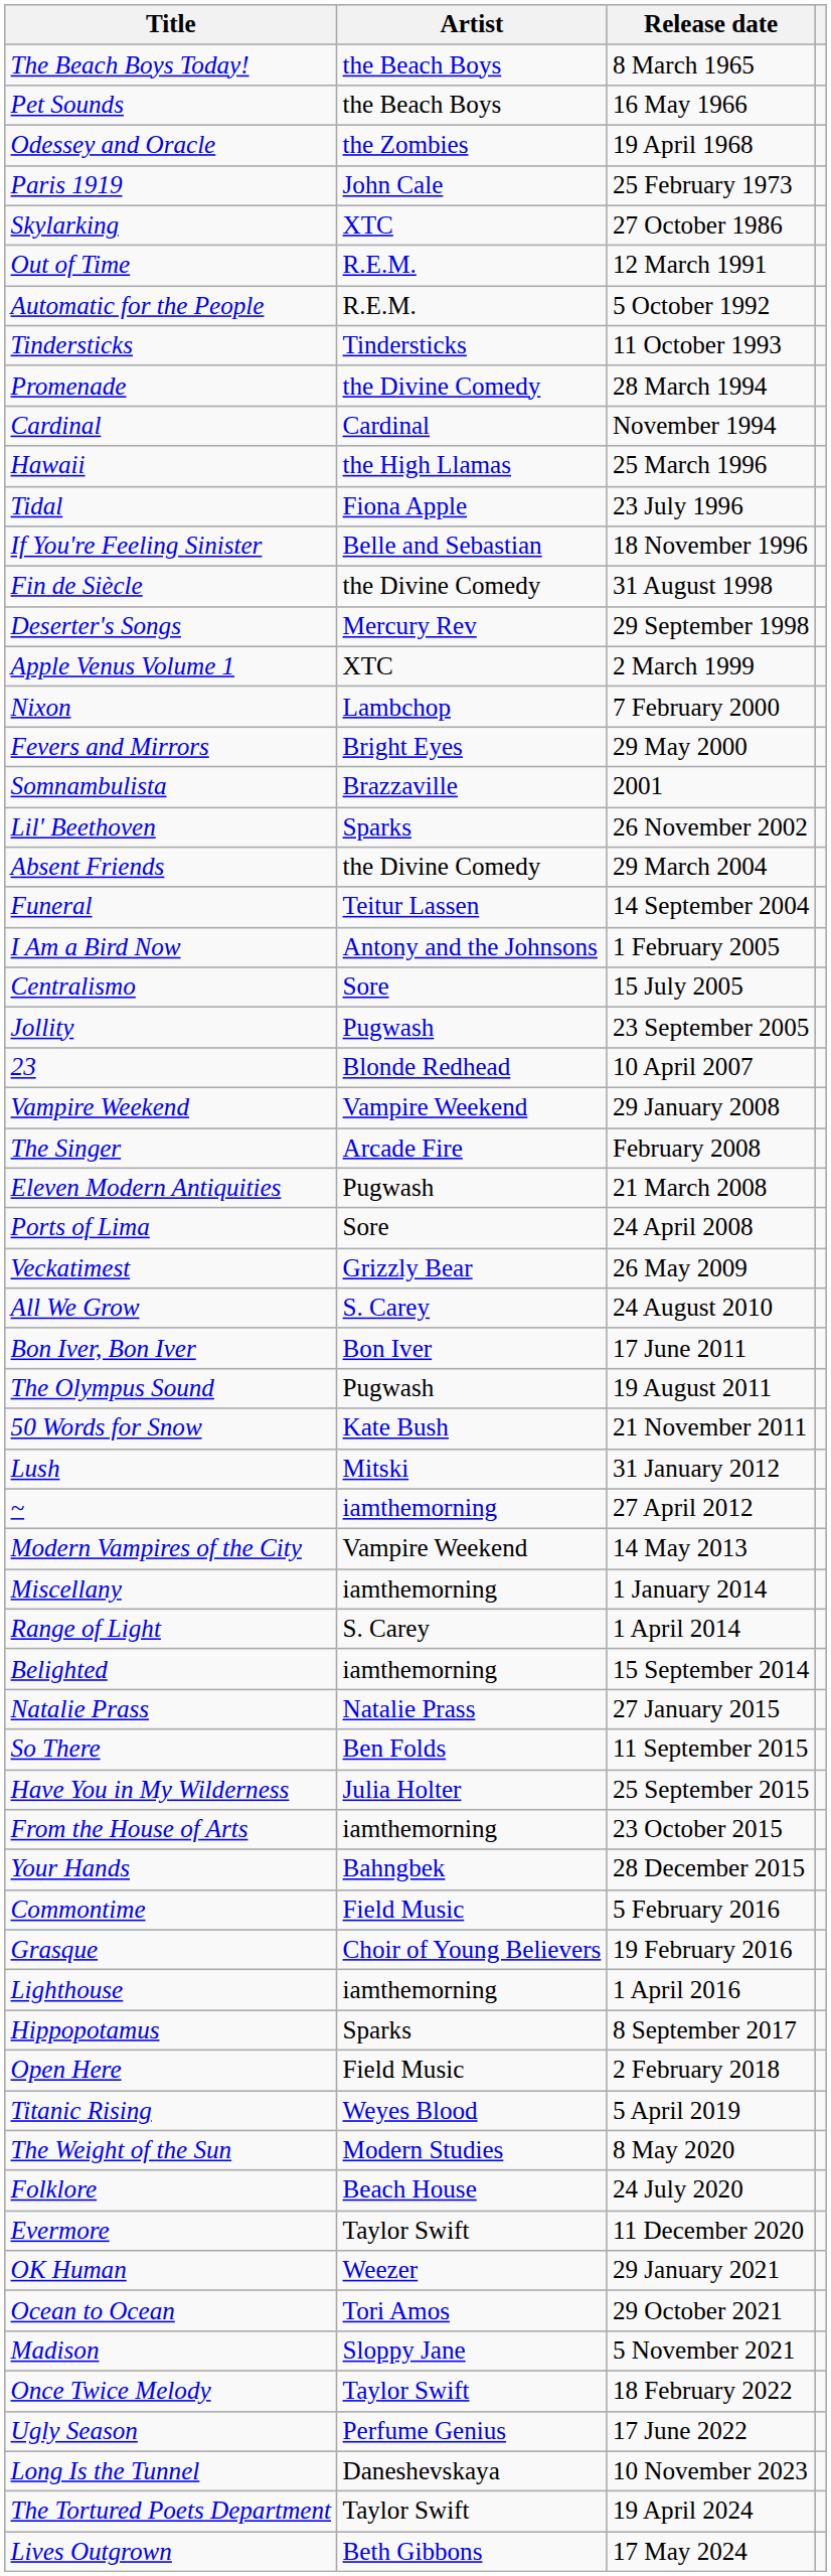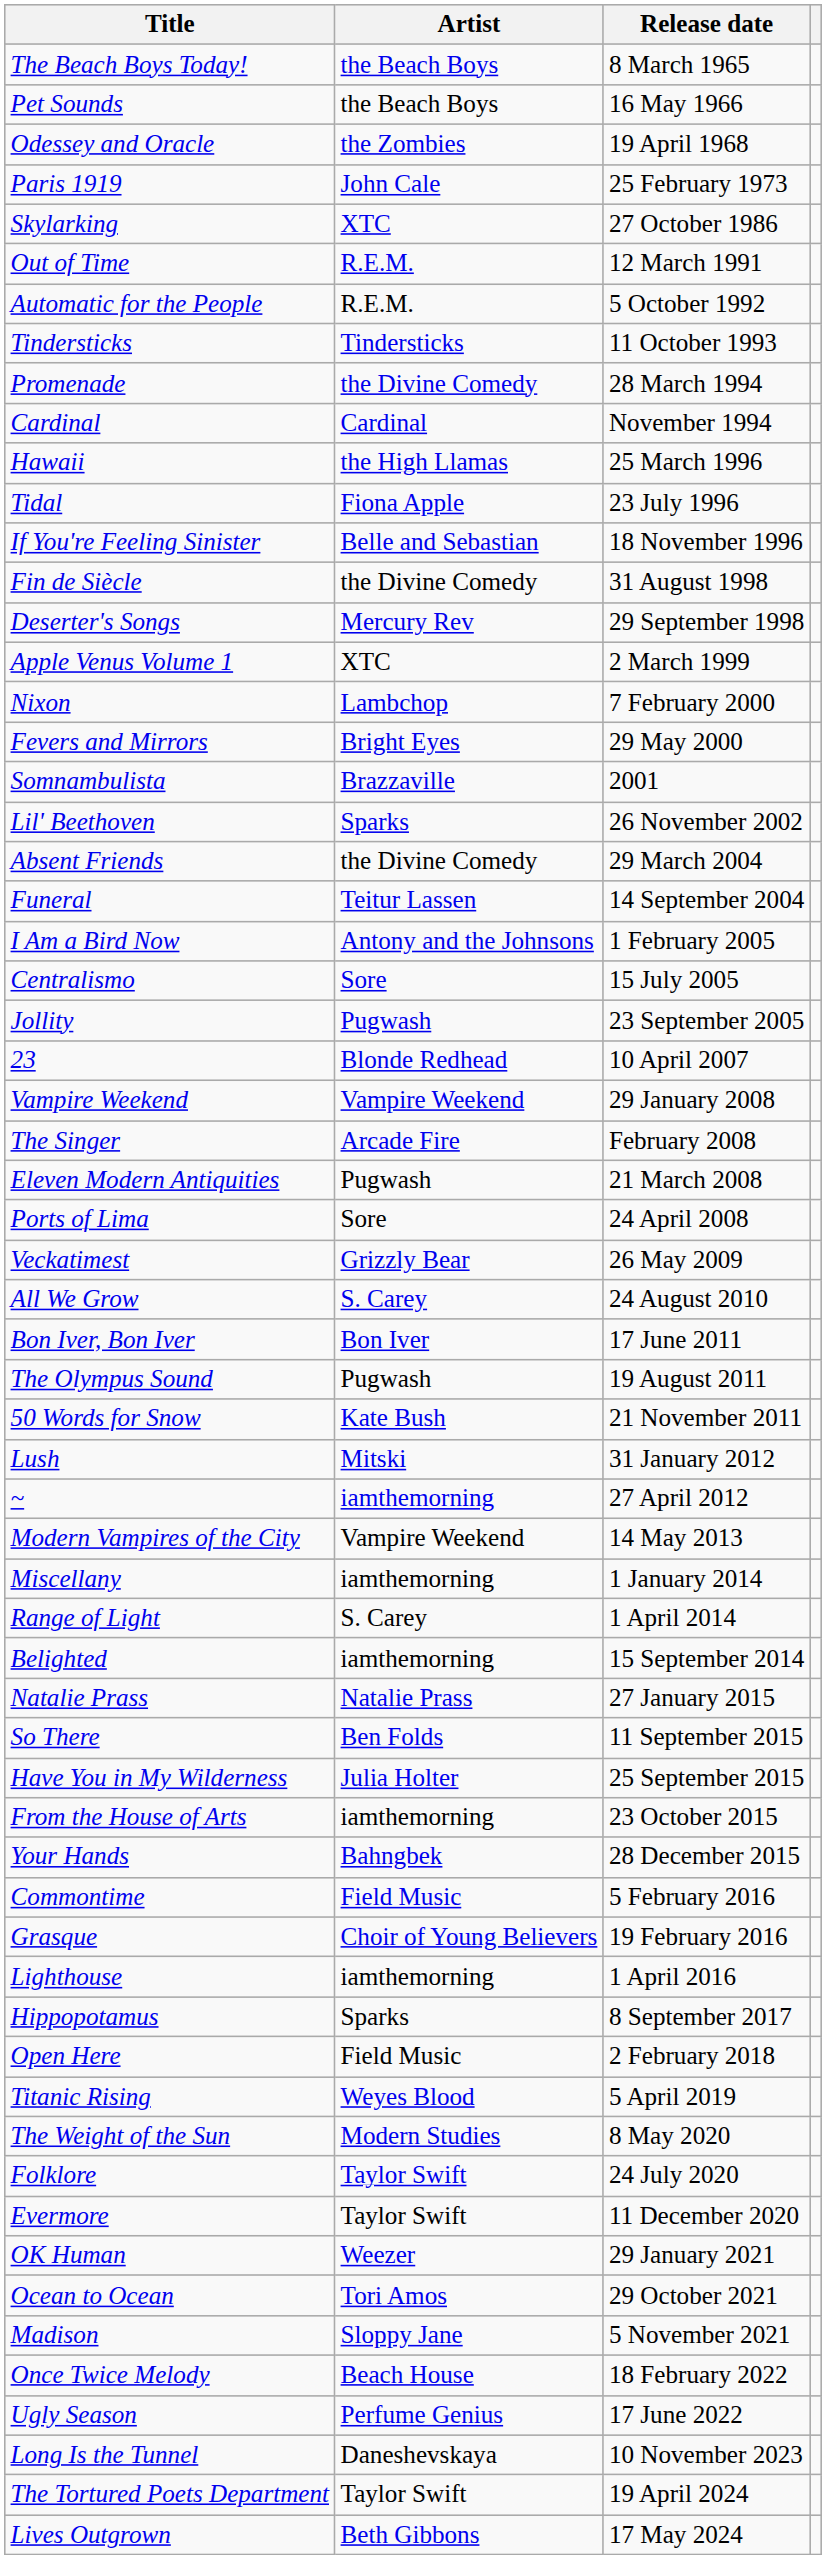 <table class="wikitable">
 <tr>
 <th>Title</th>
 <th>Artist</th>
 <th>Release date</th>
 <th></th>
 </tr>
 <tr>
 <td><em><a href='#'>The Beach Boys Today!</a></em></td>
 <td><a href='#'>the Beach Boys</a></td>
 <td>8 March 1965</td>
 <td></td>
 </tr>
 <tr>
 <td><em><a href='#'>Pet Sounds</a></em></td>
 <td>the Beach Boys</td>
 <td>16 May 1966</td>
 <td></td>
 </tr>
 <tr>
 <td><em><a href='#'>Odessey and Oracle</a></em></td>
 <td><a href='#'>the Zombies</a></td>
 <td>19 April 1968</td>
 <td></td>
 </tr>
 <tr>
 <td><em><a href='#'>Paris 1919</a></em></td>
 <td><a href='#'>John Cale</a></td>
 <td>25 February 1973</td>
 <td></td>
 </tr>
 <tr>
 <td><em><a href='#'>Skylarking</a></em></td>
 <td><a href='#'>XTC</a></td>
 <td>27 October 1986</td>
 <td></td>
 </tr>
 <tr>
 <td><em><a href='#'>Out of Time</a></em></td>
 <td><a href='#'>R.E.M.</a></td>
 <td>12 March 1991</td>
 <td></td>
 </tr>
 <tr>
 <td><em><a href='#'>Automatic for the People</a></em></td>
 <td>R.E.M.</td>
 <td>5 October 1992</td>
 <td></td>
 </tr>
 <tr>
 <td><em><a href='#'>Tindersticks</a></em></td>
 <td><a href='#'>Tindersticks</a></td>
 <td>11 October 1993</td>
 <td></td>
 </tr>
 <tr>
 <td><em><a href='#'>Promenade</a></em></td>
 <td><a href='#'>the Divine Comedy</a></td>
 <td>28 March 1994</td>
 <td></td>
 </tr>
 <tr>
 <td><em><a href='#'>Cardinal</a></em></td>
 <td><a href='#'>Cardinal</a></td>
 <td>November 1994</td>
 <td></td>
 </tr>
 <tr>
 <td><em><a href='#'>Hawaii</a></em></td>
 <td><a href='#'>the High Llamas</a></td>
 <td>25 March 1996</td>
 <td></td>
 </tr>
 <tr>
 <td><em><a href='#'>Tidal</a></em></td>
 <td><a href='#'>Fiona Apple</a></td>
 <td>23 July 1996</td>
 <td></td>
 </tr>
 <tr>
 <td><em><a href='#'>If You're Feeling Sinister</a></em></td>
 <td><a href='#'>Belle and Sebastian</a></td>
 <td>18 November 1996</td>
 <td></td>
 </tr>
 <tr>
 <td><em><a href='#'>Fin de Siècle</a></em></td>
 <td>the Divine Comedy</td>
 <td>31 August 1998</td>
 <td></td>
 </tr>
 <tr>
 <td><em><a href='#'>Deserter's Songs</a></em></td>
 <td><a href='#'>Mercury Rev</a></td>
 <td>29 September 1998</td>
 <td></td>
 </tr>
 <tr>
 <td><em><a href='#'>Apple Venus Volume 1</a></em></td>
 <td>XTC</td>
 <td>2 March 1999</td>
 <td></td>
 </tr>
 <tr>
 <td><em><a href='#'>Nixon</a></em></td>
 <td><a href='#'>Lambchop</a></td>
 <td>7 February 2000</td>
 <td></td>
 </tr>
 <tr>
 <td><em><a href='#'>Fevers and Mirrors</a></em></td>
 <td><a href='#'>Bright Eyes</a></td>
 <td>29 May 2000</td>
 <td></td>
 </tr>
 <tr>
 <td><em><a href='#'>Somnambulista</a></em></td>
 <td><a href='#'>Brazzaville</a></td>
 <td>2001</td>
 <td></td>
 </tr>
 <tr>
 <td><em><a href='#'>Lil' Beethoven</a></em></td>
 <td><a href='#'>Sparks</a></td>
 <td>26 November 2002</td>
 <td></td>
 </tr>
 <tr>
 <td><em><a href='#'>Absent Friends</a></em></td>
 <td>the Divine Comedy</td>
 <td>29 March 2004</td>
 <td></td>
 </tr>
 <tr>
 <td><em><a href='#'>Funeral</a></em></td>
 <td><a href='#'>Teitur Lassen</a></td>
 <td>14 September 2004</td>
 <td></td>
 </tr>
 <tr>
 <td><em><a href='#'>I Am a Bird Now</a></em></td>
 <td><a href='#'>Antony and the Johnsons</a></td>
 <td>1 February 2005</td>
 <td></td>
 </tr>
 <tr>
 <td><em><a href='#'>Centralismo</a></em></td>
 <td><a href='#'>Sore</a></td>
 <td>15 July 2005</td>
 <td></td>
 </tr>
 <tr>
 <td><em><a href='#'>Jollity</a></em></td>
 <td><a href='#'>Pugwash</a></td>
 <td>23 September 2005</td>
 <td></td>
 </tr>
 <tr>
 <td><em><a href='#'>23</a></em></td>
 <td><a href='#'>Blonde Redhead</a></td>
 <td>10 April 2007</td>
 <td></td>
 </tr>
 <tr>
 <td><em><a href='#'>Vampire Weekend</a></em></td>
 <td><a href='#'>Vampire Weekend</a></td>
 <td>29 January 2008</td>
 <td></td>
 </tr>
 <tr>
 <td><em><a href='#'>The Singer</a></em></td>
 <td><a href='#'>Arcade Fire</a></td>
 <td>February 2008</td>
 <td></td>
 </tr>
 <tr>
 <td><em><a href='#'>Eleven Modern Antiquities</a></em></td>
 <td>Pugwash</td>
 <td>21 March 2008</td>
 <td></td>
 </tr>
 <tr>
 <td><em><a href='#'>Ports of Lima</a></em></td>
 <td>Sore</td>
 <td>24 April 2008</td>
 <td></td>
 </tr>
 <tr>
 <td><em><a href='#'>Veckatimest</a></em></td>
 <td><a href='#'>Grizzly Bear</a></td>
 <td>26 May 2009</td>
 <td></td>
 </tr>
 <tr>
 <td><em><a href='#'>All We Grow</a></em></td>
 <td><a href='#'>S. Carey</a></td>
 <td>24 August 2010</td>
 <td></td>
 </tr>
 <tr>
 <td><em><a href='#'>Bon Iver, Bon Iver</a></em></td>
 <td><a href='#'>Bon Iver</a></td>
 <td>17 June 2011</td>
 <td></td>
 </tr>
 <tr>
 <td><em><a href='#'>The Olympus Sound</a></em></td>
 <td>Pugwash</td>
 <td>19 August 2011</td>
 <td></td>
 </tr>
 <tr>
 <td><em><a href='#'>50 Words for Snow</a></em></td>
 <td><a href='#'>Kate Bush</a></td>
 <td>21 November 2011</td>
 <td></td>
 </tr>
 <tr>
 <td><em><a href='#'>Lush</a></em></td>
 <td><a href='#'>Mitski</a></td>
 <td>31 January 2012</td>
 <td></td>
 </tr>
 <tr>
 <td><em><a href='#'>~</a></em></td>
 <td><a href='#'>iamthemorning</a></td>
 <td>27 April 2012</td>
 <td></td>
 </tr>
 <tr>
 <td><em><a href='#'>Modern Vampires of the City</a></em></td>
 <td>Vampire Weekend</td>
 <td>14 May 2013</td>
 <td></td>
 </tr>
 <tr>
 <td><em><a href='#'>Miscellany</a></em></td>
 <td>iamthemorning</td>
 <td>1 January 2014</td>
 <td></td>
 </tr>
 <tr>
 <td><em><a href='#'>Range of Light</a></em></td>
 <td>S. Carey</td>
 <td>1 April 2014</td>
 <td></td>
 </tr>
 <tr>
 <td><em><a href='#'>Belighted</a></em></td>
 <td>iamthemorning</td>
 <td>15 September 2014</td>
 <td></td>
 </tr>
 <tr>
 <td><em><a href='#'>Natalie Prass</a></em></td>
 <td><a href='#'>Natalie Prass</a></td>
 <td>27 January 2015</td>
 <td></td>
 </tr>
 <tr>
 <td><em><a href='#'>So There</a></em></td>
 <td><a href='#'>Ben Folds</a></td>
 <td>11 September 2015</td>
 <td></td>
 </tr>
 <tr>
 <td><em><a href='#'>Have You in My Wilderness</a></em></td>
 <td><a href='#'>Julia Holter</a></td>
 <td>25 September 2015</td>
 <td></td>
 </tr>
 <tr>
 <td><em><a href='#'>From the House of Arts</a></em></td>
 <td>iamthemorning</td>
 <td>23 October 2015</td>
 <td></td>
 </tr>
 <tr>
 <td><em><a href='#'>Your Hands</a></em></td>
 <td><a href='#'>Bahngbek</a></td>
 <td>28 December 2015</td>
 <td></td>
 </tr>
 <tr>
 <td><em><a href='#'>Commontime</a></em></td>
 <td><a href='#'>Field Music</a></td>
 <td>5 February 2016</td>
 <td></td>
 </tr>
 <tr>
 <td><em><a href='#'>Grasque</a></em></td>
 <td><a href='#'>Choir of Young Believers</a></td>
 <td>19 February 2016</td>
 <td></td>
 </tr>
 <tr>
 <td><em><a href='#'>Lighthouse</a></em></td>
 <td>iamthemorning</td>
 <td>1 April 2016</td>
 <td></td>
 </tr>
 <tr>
 <td><em><a href='#'>Hippopotamus</a></em></td>
 <td>Sparks</td>
 <td>8 September 2017</td>
 <td></td>
 </tr>
 <tr>
 <td><em><a href='#'>Open Here</a></em></td>
 <td>Field Music</td>
 <td>2 February 2018</td>
 <td></td>
 </tr>
 <tr>
 <td><em><a href='#'>Titanic Rising</a></em></td>
 <td><a href='#'>Weyes Blood</a></td>
 <td>5 April 2019</td>
 <td></td>
 </tr>
 <tr>
 <td><em><a href='#'>The Weight of the Sun</a></em></td>
 <td><a href='#'>Modern Studies</a></td>
 <td>8 May 2020</td>
 <td></td>
 </tr>
 <tr>
 <td><em><a href='#'>Folklore</a></em></td>
-<td><a href='#'>Beach House</a></td>
+<td><a href='#'>Taylor Swift</a></td>
 <td>24 July 2020</td>
 <td></td>
 </tr>
 <tr>
 <td><em><a href='#'>Evermore</a></em></td>
 <td>Taylor Swift</td>
 <td>11 December 2020</td>
 <td></td>
 </tr>
 <tr>
 <td><em><a href='#'>OK Human</a></em></td>
 <td><a href='#'>Weezer</a></td>
 <td>29 January 2021</td>
 <td></td>
 </tr>
 <tr>
 <td><em><a href='#'>Ocean to Ocean</a></em></td>
 <td><a href='#'>Tori Amos</a></td>
 <td>29 October 2021</td>
 <td></td>
 </tr>
 <tr>
 <td><em><a href='#'>Madison</a></em></td>
 <td><a href='#'>Sloppy Jane</a></td>
 <td>5 November 2021</td>
 <td></td>
 </tr>
 <tr>
 <td><em><a href='#'>Once Twice Melody</a></em></td>
-<td><a href='#'>Taylor Swift</a></td>
+<td><a href='#'>Beach House</a></td>
 <td>18 February 2022</td>
 <td></td>
 </tr>
 <tr>
 <td><em><a href='#'>Ugly Season</a></em></td>
 <td><a href='#'>Perfume Genius</a></td>
 <td>17 June 2022</td>
 <td></td>
 </tr>
 <tr>
 <td><em><a href='#'>Long Is the Tunnel</a></em></td>
 <td>Daneshevskaya</td>
 <td>10 November 2023</td>
 <td></td>
 </tr>
 <tr>
 <td><em><a href='#'>The Tortured Poets Department</a></em></td>
 <td>Taylor Swift</td>
 <td>19 April 2024</td>
 <td></td>
 </tr>
 <tr>
 <td><em><a href='#'>Lives Outgrown</a></em></td>
 <td><a href='#'>Beth Gibbons</a></td>
 <td>17 May 2024</td>
 <td></td>
 </tr>
 </table>
